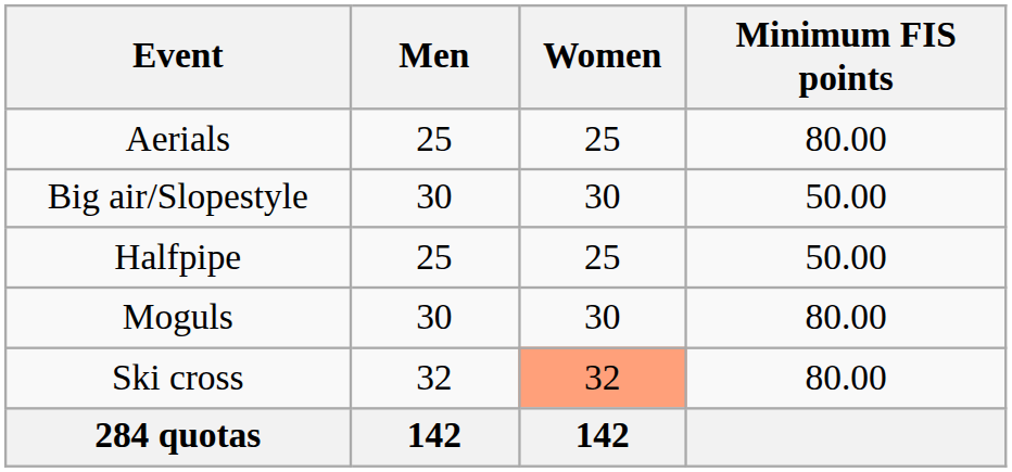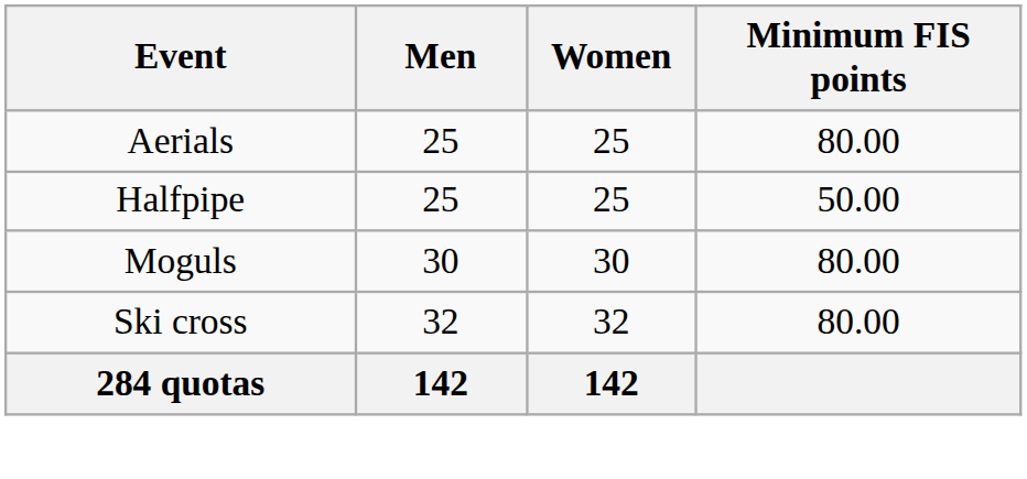 <table class="wikitable sortable" style="text-align:center; font-size:90%">
 <tr>
 <th width=130 align="left">Event</th>
 <th width=60>Men</th>
 <th width=60>Women</th>
 <th width=120>Minimum FIS points</th>
 </tr>
 <tr>
 <td>Aerials</td>
 <td>25</td>
 <td>25</td>
 <td>80.00</td>
-</tr>
-<tr>
-<td>Big air/Slopestyle</td>
-<td>30</td>
-<td>30</td>
-<td>50.00</td>
 </tr>
 <tr>
 <td>Halfpipe</td>
 <td>25</td>
 <td>25</td>
 <td>50.00</td>
 </tr>
 <tr>
 <td>Moguls</td>
 <td>30</td>
 <td>30</td>
 <td>80.00</td>
 </tr>
 <tr>
 <td>Ski cross</td>
 <td>32</td>
-<td style="background: lightsalmon;">32</td>
+<td>32</td>
 <td>80.00</td>
 </tr>
 <tr>
 <th>284 quotas</th>
 <th>142</th>
 <th>142</th>
 <th></th>
 </tr>
 </table>
